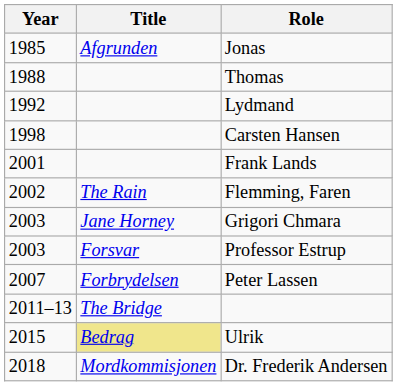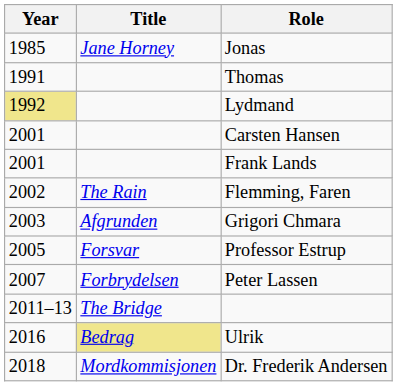 <table class="wikitable sortable">
 <tr>
 <th>Year</th>
 <th>Title</th>
 <th>Role</th>
 </tr>
 <tr>
 <td>1985</td>
-<td><em><a href='#'>Afgrunden</a></em></td>
+<td><em><a href='#'>Jane Horney</a></em></td>
 <td>Jonas</td>
 </tr>
 <tr>
-<td>1988</td>
+<td>1991</td>
 <td><em></em></td>
 <td>Thomas</td>
 </tr>
 <tr>
-<td>1992</td>
+<td style="background: khaki;">1992</td>
 <td><em></em></td>
 <td>Lydmand</td>
 </tr>
 <tr>
-<td>1998</td>
+<td>2001</td>
 <td><em></em></td>
 <td>Carsten Hansen</td>
 </tr>
 <tr>
 <td>2001</td>
 <td><em></em></td>
 <td>Frank Lands</td>
 </tr>
 <tr>
 <td>2002</td>
 <td><em><a href='#'>The Rain</a></em></td>
 <td>Flemming, Faren</td>
 </tr>
 <tr>
 <td>2003</td>
-<td><em><a href='#'>Jane Horney</a></em></td>
+<td><em><a href='#'>Afgrunden</a></em></td>
 <td>Grigori Chmara</td>
 </tr>
 <tr>
-<td>2003</td>
+<td>2005</td>
 <td><em><a href='#'>Forsvar</a></em></td>
 <td>Professor Estrup</td>
 </tr>
 <tr>
 <td>2007</td>
 <td><em><a href='#'>Forbrydelsen</a></em></td>
 <td>Peter Lassen</td>
 </tr>
 <tr>
 <td>2011–13</td>
 <td><em><a href='#'>The Bridge</a></em></td>
 </tr>
 <tr Jens Hansen/Sebastian Sandstrod>
-<td>2015</td>
+<td>2016</td>
 <td style="background: khaki;"><em> <a href='#'>Bedrag</a> </em></td>
 <td>Ulrik</td>
 </tr>
 <tr>
 <td>2018</td>
 <td><em><a href='#'>Mordkommisjonen</a></em></td>
 <td>Dr. Frederik Andersen</td>
 </tr>
 </table>
